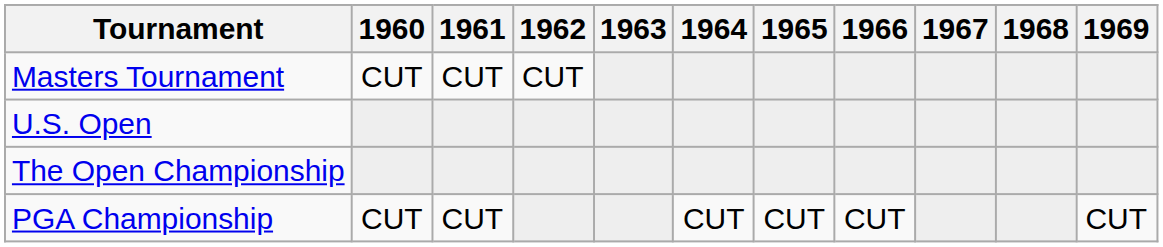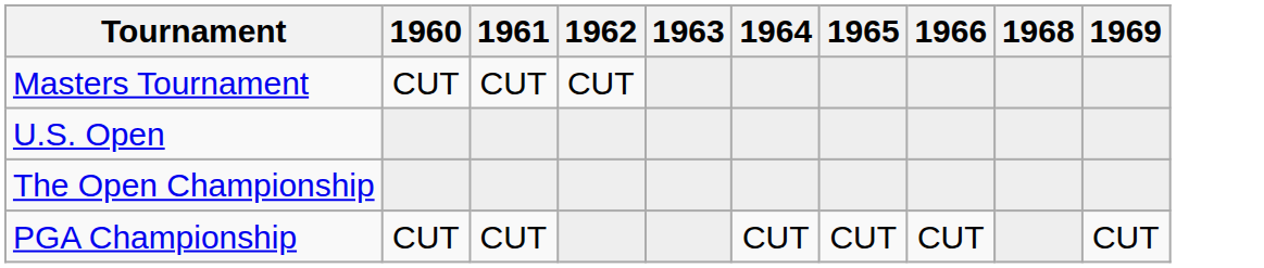 <table class="wikitable" style="font-size:95%;text-align:center;">
 <tr>
 <th>Tournament</th>
 <th>1960</th>
 <th>1961</th>
 <th>1962</th>
 <th>1963</th>
 <th>1964</th>
 <th>1965</th>
 <th>1966</th>
-<th>1967</th>
 <th>1968</th>
 <th>1969</th>
 </tr>
 <tr>
 <td align=left><a href='#'>Masters Tournament</a></td>
 <td>CUT</td>
 <td>CUT</td>
 <td>CUT</td>
 <td style="background:#eeeeee;"></td>
 <td style="background:#eeeeee;"></td>
 <td style="background:#eeeeee;"></td>
 <td style="background:#eeeeee;"></td>
 <td style="background:#eeeeee;"></td>
 <td style="background:#eeeeee;"></td>
-<td style="background:#eeeeee;"></td>
 </tr>
 <tr>
 <td align=left><a href='#'>U.S. Open</a></td>
-<td style="background:#eeeeee;"></td>
 <td style="background:#eeeeee;"></td>
 <td style="background:#eeeeee;"></td>
 <td style="background:#eeeeee;"></td>
 <td style="background:#eeeeee;"></td>
 <td style="background:#eeeeee;"></td>
 <td style="background:#eeeeee;"></td>
 <td style="background:#eeeeee;"></td>
 <td style="background:#eeeeee;"></td>
 <td style="background:#eeeeee;"></td>
 </tr>
 <tr>
 <td align=left><a href='#'>The Open Championship</a></td>
 <td style="background:#eeeeee;"></td>
 <td style="background:#eeeeee;"></td>
 <td style="background:#eeeeee;"></td>
 <td style="background:#eeeeee;"></td>
 <td style="background:#eeeeee;"></td>
 <td style="background:#eeeeee;"></td>
 <td style="background:#eeeeee;"></td>
 <td style="background:#eeeeee;"></td>
 <td style="background:#eeeeee;"></td>
-<td style="background:#eeeeee;"></td>
 </tr>
 <tr>
 <td align=left><a href='#'>PGA Championship</a></td>
 <td>CUT</td>
 <td>CUT</td>
 <td style="background:#eeeeee;"></td>
 <td style="background:#eeeeee;"></td>
 <td>CUT</td>
 <td>CUT</td>
 <td>CUT</td>
 <td style="background:#eeeeee;"></td>
-<td style="background:#eeeeee;"></td>
 <td>CUT</td>
 </tr>
 </table>
